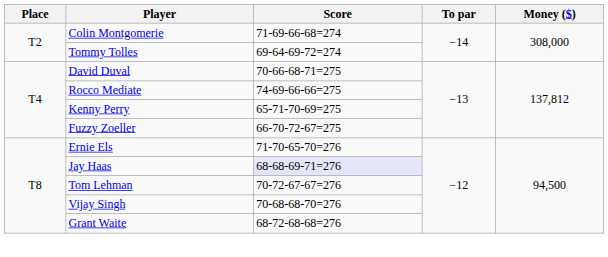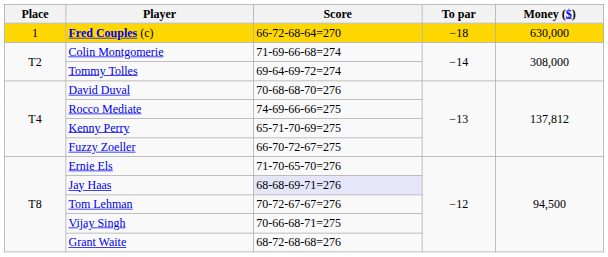 <table class="wikitable" style="width:50em;margin-bottom:0;">
 <tr>
 <th>Place</th>
 <th>Player</th>
 <th>Score</th>
 <th>To par</th>
 <th>Money (<a href='#'>$</a>)</th>
+</tr>
+<tr style="background:gold">
+<td align=center>1</td>
+<td> <strong><a href='#'>Fred Couples</a></strong> (c)</td>
+<td>66-72-68-64=270</td>
+<td align=center>−18</td>
+<td align=center>630,000</td>
 </tr>
 <tr>
 <td rowspan=2 align=center>T2</td>
 <td> <a href='#'>Colin Montgomerie</a></td>
 <td>71-69-66-68=274</td>
 <td rowspan=2 align=center>−14</td>
 <td rowspan=2 align=center>308,000</td>
 </tr>
 <tr>
 <td> <a href='#'>Tommy Tolles</a></td>
 <td>69-64-69-72=274</td>
 </tr>
 <tr>
 <td rowspan=4 align=center>T4</td>
 <td> <a href='#'>David Duval</a></td>
-<td>70-66-68-71=275</td>
+<td>70-68-68-70=276</td>
 <td rowspan=4 align=center>−13</td>
 <td rowspan=4 align=center>137,812</td>
 </tr>
 <tr>
 <td> <a href='#'>Rocco Mediate</a></td>
 <td>74-69-66-66=275</td>
 </tr>
 <tr>
 <td> <a href='#'>Kenny Perry</a></td>
 <td>65-71-70-69=275</td>
 </tr>
 <tr>
 <td> <a href='#'>Fuzzy Zoeller</a></td>
 <td>66-70-72-67=275</td>
 </tr>
 <tr>
 <td rowspan=5 align=center>T8</td>
 <td> <a href='#'>Ernie Els</a></td>
 <td>71-70-65-70=276</td>
 <td rowspan=5 align=center>−12</td>
 <td rowspan=5 align=center>94,500</td>
 </tr>
 <tr>
 <td> <a href='#'>Jay Haas</a></td>
 <td style="background: lavender;">68-68-69-71=276</td>
 </tr>
 <tr>
 <td> <a href='#'>Tom Lehman</a></td>
 <td>70-72-67-67=276</td>
 </tr>
 <tr>
 <td> <a href='#'>Vijay Singh</a></td>
-<td>70-68-68-70=276</td>
+<td>70-66-68-71=275</td>
 </tr>
 <tr>
 <td> <a href='#'>Grant Waite</a></td>
 <td>68-72-68-68=276</td>
 </tr>
 </table>
